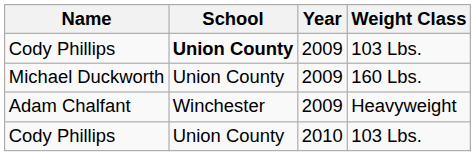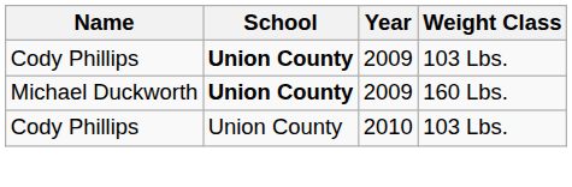 <table class="wikitable">
 <tr>
 <th>Name</th>
 <th>School</th>
 <th>Year</th>
 <th>Weight Class</th>
 </tr>
 <tr>
 <td>Cody Phillips</td>
 <td><strong>Union County</strong></td>
 <td>2009</td>
 <td>103 Lbs.</td>
 </tr>
 <tr>
 <td>Michael Duckworth</td>
-<td>Union County</td>
+<td><strong>Union County</strong></td>
 <td>2009</td>
 <td>160 Lbs.</td>
-</tr>
-<tr>
-<td>Adam Chalfant</td>
-<td>Winchester</td>
-<td>2009</td>
-<td>Heavyweight</td>
 </tr>
 <tr>
 <td>Cody Phillips</td>
 <td>Union County</td>
 <td>2010</td>
 <td>103 Lbs.</td>
 </tr>
 </table>
